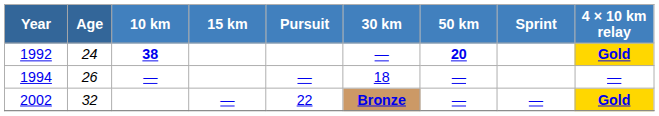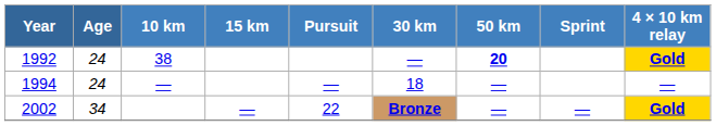 <table class="wikitable" style="font-size:95%; text-align:center; border:grey solid 1px; border-collapse:collapse; background:#ffffff;">
 <tr>
 <th style="background-color:#369; color:white; width:60px;"> Year </th>
 <th style="background-color:#369; color:white; width:40px;"> Age </th>
 <th style="background-color:#4180be; color:white; width:75px;"> 10 km </th>
 <th style="background-color:#4180be; color:white; width:75px;"> 15 km </th>
 <th style="background-color:#4180be; color:white; width:75px;"> Pursuit </th>
 <th style="background-color:#4180be; color:white; width:75px;"> 30 km </th>
 <th style="background-color:#4180be; color:white; width:75px;"> 50 km </th>
 <th style="background-color:#4180be; color:white; width:75px;"> Sprint </th>
 <th style="background-color:#4180be; color:white; width:75px;"> 4 × 10 km <br> relay </th>
 </tr>
 <tr>
 <td><a href='#'>1992</a></td>
 <td><em>24</em></td>
-<td><strong><a href='#'>38</a></strong></td>
+<td><a href='#'>38</a></td>
 <td></td>
 <td><a href='#'></a></td>
 <td><a href='#'>—</a></td>
 <td><strong><a href='#'>20</a></strong></td>
 <td></td>
 <td style="background:gold;"><a href='#'><strong>Gold</strong></a></td>
 </tr>
 <tr>
 <td><a href='#'>1994</a></td>
-<td><em>26</em></td>
+<td><em>24</em></td>
 <td><a href='#'>—</a></td>
 <td></td>
 <td><a href='#'>—</a></td>
 <td><a href='#'>18</a></td>
 <td><a href='#'>—</a></td>
 <td></td>
 <td><a href='#'>—</a></td>
 </tr>
 <tr>
 <td><a href='#'>2002</a></td>
-<td><em>32</em></td>
+<td><em>34</em></td>
 <td></td>
 <td><a href='#'>—</a></td>
 <td><a href='#'>22</a></td>
 <td bgcolor="cc9966"><a href='#'><strong>Bronze</strong></a></td>
 <td><a href='#'>—</a></td>
 <td><a href='#'>—</a></td>
 <td style="background:gold;"><a href='#'><strong>Gold</strong></a></td>
 </tr>
 <tr>
 </tr>
 </table>
